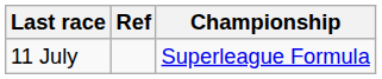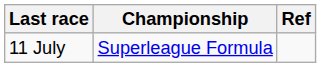 <table class="wikitable" style="font-size: 85%">
 <tr>
 <th>Last race</th>
+<th>Championship</th>
 <th>Ref</th>
-<th>Championship</th>
 </tr>
 <tr>
 <td>11 July</td>
+<td><a href='#'>Superleague Formula</a></td>
 <td></td>
-<td><a href='#'>Superleague Formula</a></td>
 </tr>
 </table>
